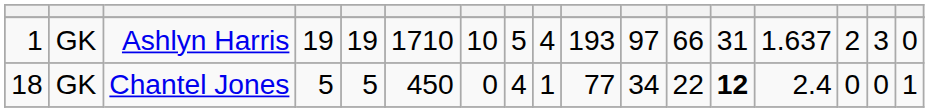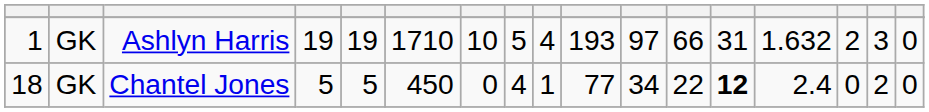 <table class="wikitable sortable" style="text-align:right;">
 <tr>
 <th></th>
 <th></th>
 <th></th>
 <th></th>
 <th></th>
 <th></th>
 <th></th>
 <th></th>
 <th></th>
 <th></th>
 <th></th>
 <th></th>
 <th></th>
 <th></th>
 <th></th>
 <th></th>
 <th></th>
 </tr>
 <tr>
 </tr>
 <tr>
 <td>1</td>
 <td>GK</td>
 <td><a href='#'>Ashlyn Harris</a></td>
 <td>19</td>
 <td>19</td>
 <td>1710</td>
 <td>10</td>
 <td>5</td>
 <td>4</td>
 <td>193</td>
 <td>97</td>
 <td>66</td>
 <td>31</td>
-<td>1.637</td>
+<td>1.632</td>
 <td>2</td>
 <td>3</td>
 <td>0</td>
 </tr>
 <tr>
 <td>18</td>
 <td>GK</td>
 <td><a href='#'>Chantel Jones</a></td>
 <td>5</td>
 <td>5</td>
 <td>450</td>
 <td>0</td>
 <td>4</td>
 <td>1</td>
 <td>77</td>
 <td>34</td>
 <td>22</td>
 <td><strong>12</strong></td>
 <td>2.4</td>
 <td>0</td>
+<td>2</td>
 <td>0</td>
-<td>1</td>
 </tr>
 </table>
